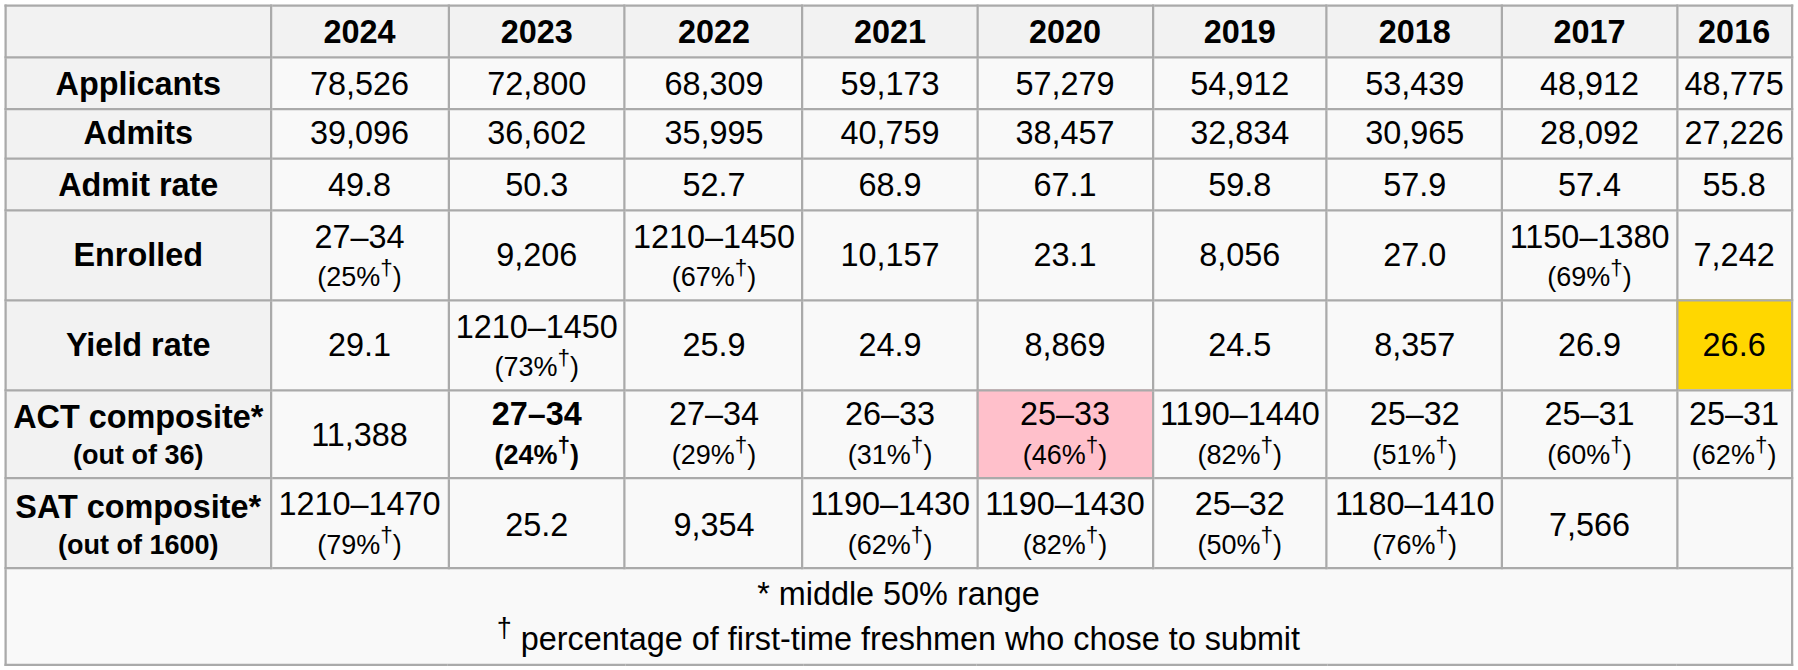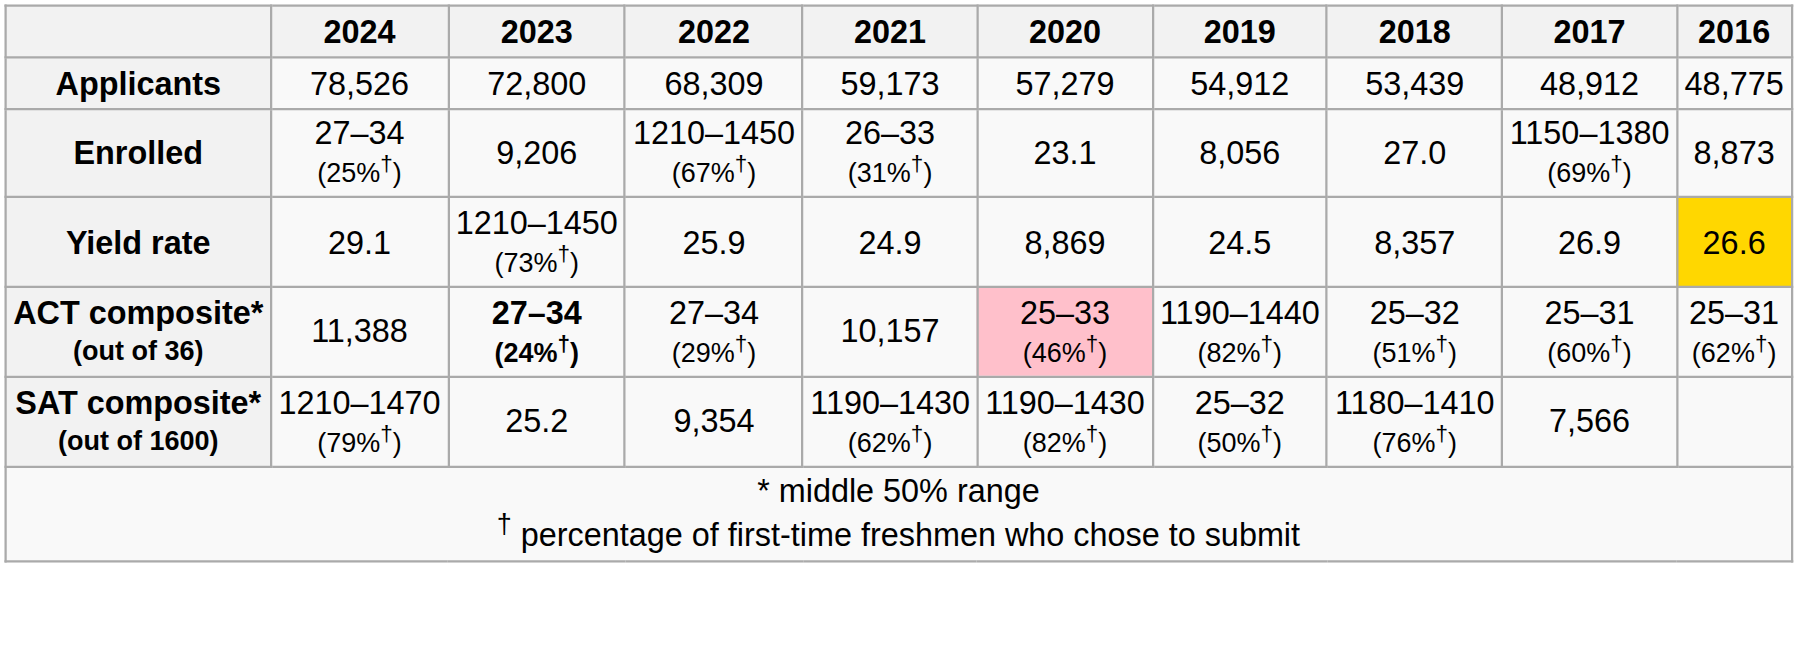 <table class="wikitable" style="text-align:center; float:left; font-size:90%; margin:10px;">
 <tr>
 <th></th>
 <th>2024</th>
 <th>2023</th>
 <th>2022</th>
 <th>2021</th>
 <th>2020</th>
 <th>2019</th>
 <th>2018</th>
 <th>2017</th>
 <th>2016</th>
 </tr>
 <tr>
 <th>Applicants</th>
 <td>78,526</td>
 <td>72,800</td>
 <td>68,309</td>
 <td>59,173</td>
 <td>57,279</td>
 <td>54,912</td>
 <td>53,439</td>
 <td>48,912</td>
 <td>48,775</td>
 </tr>
 <tr>
-<th>Admits</th>
-<td>39,096</td>
-<td>36,602</td>
-<td>35,995</td>
-<td>40,759</td>
-<td>38,457</td>
-<td>32,834</td>
-<td>30,965</td>
-<td>28,092</td>
-<td>27,226</td>
-</tr>
-<tr>
-<th>Admit rate</th>
-<td>49.8</td>
-<td>50.3</td>
-<td>52.7</td>
-<td>68.9</td>
-<td>67.1</td>
-<td>59.8</td>
-<td>57.9</td>
-<td>57.4</td>
-<td>55.8</td>
-</tr>
-<tr>
 <th>Enrolled</th>
 <td>27–34<br><small>(25%<sup>†</sup>)</small></td>
 <td>9,206</td>
 <td>1210–1450<br><small>(67%<sup>†</sup>)</small></td>
-<td>10,157</td>
+<td>26–33<br><small>(31%<sup>†</sup>)</small></td>
 <td>23.1</td>
 <td>8,056</td>
 <td>27.0</td>
 <td>1150–1380<br><small>(69%<sup>†</sup>)</small></td>
-<td>7,242</td>
+<td>8,873</td>
 </tr>
 <tr>
 <th>Yield rate</th>
 <td>29.1</td>
 <td>1210–1450<br><small>(73%<sup>†</sup>)</small></td>
 <td>25.9</td>
 <td>24.9</td>
 <td>8,869</td>
 <td>24.5</td>
 <td>8,357</td>
 <td>26.9</td>
 <td style="background: gold;">26.6</td>
 </tr>
 <tr>
 <th>ACT composite*<br><small>(out of 36)</small></th>
 <td>11,388</td>
 <td><strong>27–34<br><small>(24%<sup>†</sup>)</small></strong></td>
 <td>27–34<br><small>(29%<sup>†</sup>)</small></td>
-<td>26–33<br><small>(31%<sup>†</sup>)</small></td>
+<td>10,157</td>
 <td style="background: pink;">25–33<br><small>(46%<sup>†</sup>)</small></td>
 <td>1190–1440<br><small>(82%<sup>†</sup>)</small></td>
 <td>25–32<br><small>(51%<sup>†</sup>)</small></td>
 <td>25–31<br><small>(60%<sup>†</sup>)</small></td>
 <td>25–31<br><small>(62%<sup>†</sup>)</small></td>
 </tr>
 <tr>
 <th>SAT composite*<br><small>(out of 1600)</small></th>
 <td>1210–1470<br><small>(79%<sup>†</sup>)</small></td>
 <td>25.2</td>
 <td>9,354</td>
 <td>1190–1430<br><small>(62%<sup>†</sup>)</small></td>
 <td>1190–1430<br><small>(82%<sup>†</sup>)</small></td>
 <td>25–32<br><small>(50%<sup>†</sup>)</small></td>
 <td>1180–1410<br><small>(76%<sup>†</sup>)</small></td>
 <td>7,566</td>
 <td></td>
 </tr>
 <tr>
 <td colspan="10">* middle 50% range<br> <sup>†</sup> percentage of first-time freshmen who chose to submit</td>
 </tr>
 </table>
